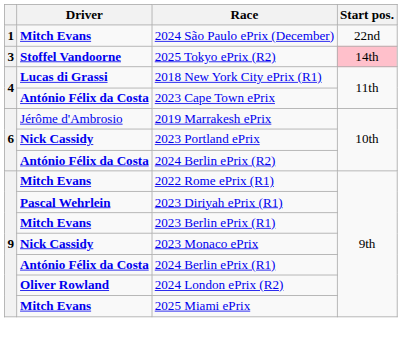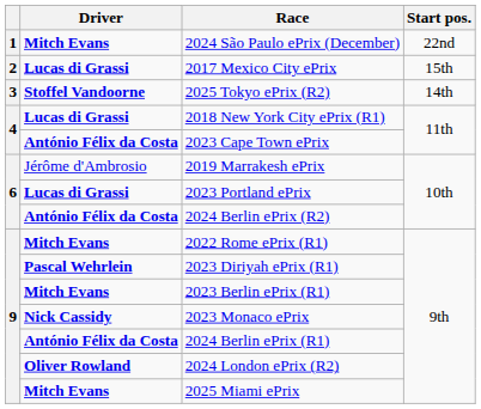 <table class="wikitable">
 <tr>
 <th></th>
 <th>Driver</th>
 <th>Race</th>
 <th>Start pos.</th>
 </tr>
 <tr>
 <th>1</th>
 <td align=left> <strong><a href='#'>Mitch Evans</a></strong></td>
 <td><a href='#'>2024 São Paulo ePrix (December)</a></td>
 <td align=center>22nd</td>
 </tr>
 <tr>
+<th>2</th>
+<td align=left> <strong><a href='#'>Lucas di Grassi</a></strong></td>
+<td><a href='#'>2017 Mexico City ePrix</a></td>
+<td align=center>15th</td>
+</tr>
+<tr>
 <th>3</th>
 <td align=left> <strong><a href='#'>Stoffel Vandoorne</a></strong></td>
 <td><a href='#'>2025 Tokyo ePrix (R2)</a></td>
-<td align=center style="background: pink;">14th</td>
+<td align=center>14th</td>
 </tr>
 <tr>
 <th rowspan=2>4</th>
 <td align=left> <strong><a href='#'>Lucas di Grassi</a></strong></td>
 <td><a href='#'>2018 New York City ePrix (R1)</a></td>
 <td rowspan=2 align=center>11th</td>
 </tr>
 <tr>
 <td align=left> <strong><a href='#'>António Félix da Costa</a></strong></td>
 <td><a href='#'>2023 Cape Town ePrix</a></td>
 </tr>
 <tr>
 <th rowspan=3>6</th>
 <td> <a href='#'>Jérôme d'Ambrosio</a></td>
 <td><a href='#'>2019 Marrakesh ePrix</a></td>
 <td rowspan=3 align=center>10th</td>
 </tr>
 <tr>
-<td> <strong><a href='#'>Nick Cassidy</a></strong></td>
+<td align=left> <strong><a href='#'>Lucas di Grassi</a></strong></td>
 <td><a href='#'>2023 Portland ePrix</a></td>
 </tr>
 <tr>
 <td align=left> <strong><a href='#'>António Félix da Costa</a></strong></td>
 <td><a href='#'>2024 Berlin ePrix (R2)</a></td>
 </tr>
 <tr>
 <th rowspan=7>9</th>
 <td align=left> <strong><a href='#'>Mitch Evans</a></strong></td>
 <td><a href='#'>2022 Rome ePrix (R1)</a></td>
 <td rowspan=7 align=center>9th</td>
 </tr>
 <tr>
 <td align=left> <strong><a href='#'>Pascal Wehrlein</a></strong></td>
 <td><a href='#'>2023 Diriyah ePrix (R1)</a></td>
 </tr>
 <tr>
 <td align=left> <strong><a href='#'>Mitch Evans</a></strong></td>
 <td><a href='#'>2023 Berlin ePrix (R1)</a></td>
 </tr>
 <tr>
 <td align=left> <strong><a href='#'>Nick Cassidy</a></strong></td>
 <td><a href='#'>2023 Monaco ePrix</a></td>
 </tr>
 <tr>
 <td align=left> <strong><a href='#'>António Félix da Costa</a></strong></td>
 <td><a href='#'>2024 Berlin ePrix (R1)</a></td>
 </tr>
 <tr>
 <td align=left> <strong><a href='#'>Oliver Rowland</a></strong></td>
 <td><a href='#'>2024 London ePrix (R2)</a></td>
 </tr>
 <tr>
 <td align=left> <strong><a href='#'>Mitch Evans</a></strong></td>
 <td><a href='#'>2025 Miami ePrix</a></td>
 </tr>
 </table>
